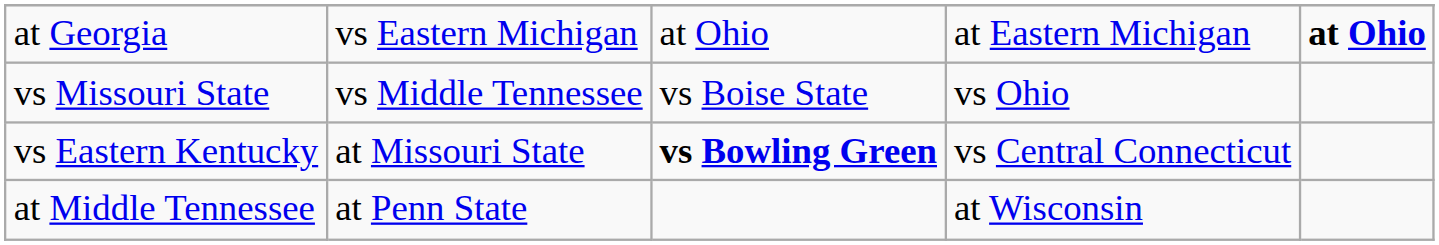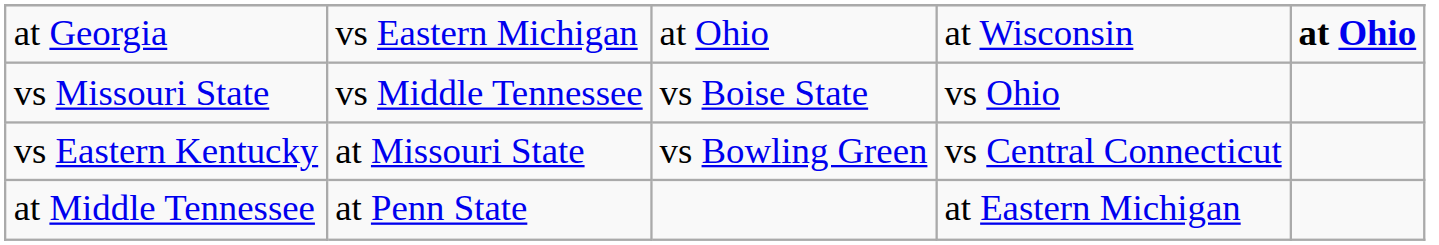 <table class="wikitable">
 <tr>
 </tr>
 <tr>
 <td>at <a href='#'>Georgia</a></td>
 <td>vs <a href='#'>Eastern Michigan</a></td>
 <td>at <a href='#'>Ohio</a></td>
-<td>at <a href='#'>Eastern Michigan</a></td>
+<td>at <a href='#'>Wisconsin</a></td>
 <td><strong>at <a href='#'>Ohio</a></strong></td>
 </tr>
 <tr>
 <td>vs <a href='#'>Missouri State</a></td>
 <td>vs <a href='#'>Middle Tennessee</a></td>
 <td>vs <a href='#'>Boise State</a></td>
 <td>vs <a href='#'>Ohio</a></td>
 <td></td>
 </tr>
 <tr>
 <td>vs <a href='#'>Eastern Kentucky</a></td>
 <td>at <a href='#'>Missouri State</a></td>
-<td><strong>vs <a href='#'>Bowling Green</a></strong></td>
+<td>vs <a href='#'>Bowling Green</a></td>
 <td>vs <a href='#'>Central Connecticut</a></td>
 <td></td>
 </tr>
 <tr>
 <td>at <a href='#'>Middle Tennessee</a></td>
 <td>at <a href='#'>Penn State</a></td>
 <td></td>
-<td>at <a href='#'>Wisconsin</a></td>
+<td>at <a href='#'>Eastern Michigan</a></td>
 <td></td>
 </tr>
 </table>
